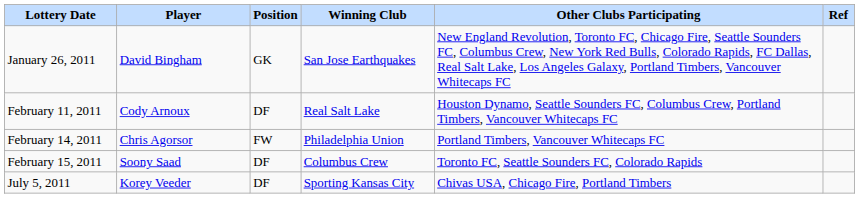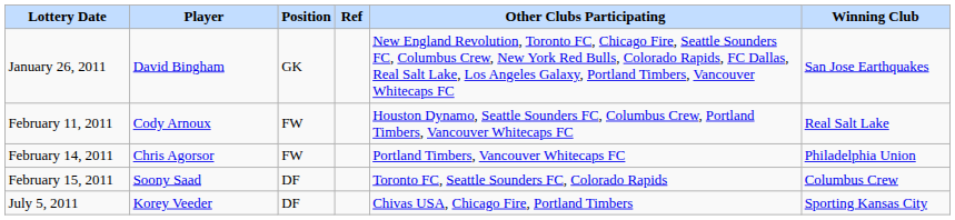 <table class="wikitable" style="text-align:left; font-size:95%;">
 <tr>
 <th style="background:#c2ddff; width:125px;">Lottery Date</th>
 <th style="background:#c2ddff; width:150px;">Player</th>
 <th style="background:#c2ddff; width:50px;">Position</th>
+<th style="background:#c2ddff; width:30px;">Ref</th>
+<th style="background:#c2ddff; width:450px;">Other Clubs Participating</th>
 <th style="background:#c2ddff; width:150px;">Winning Club</th>
-<th style="background:#c2ddff; width:450px;">Other Clubs Participating</th>
-<th style="background:#c2ddff; width:30px;">Ref</th>
 </tr>
 <tr>
 <td>January 26, 2011</td>
 <td> <a href='#'>David Bingham</a></td>
 <td>GK</td>
+<td></td>
+<td><a href='#'>New England Revolution</a>, <a href='#'>Toronto FC</a>, <a href='#'>Chicago Fire</a>, <a href='#'>Seattle Sounders FC</a>, <a href='#'>Columbus Crew</a>, <a href='#'>New York Red Bulls</a>, <a href='#'>Colorado Rapids</a>, <a href='#'>FC Dallas</a>, <a href='#'>Real Salt Lake</a>, <a href='#'>Los Angeles Galaxy</a>, <a href='#'>Portland Timbers</a>, <a href='#'>Vancouver Whitecaps FC</a></td>
 <td><a href='#'>San Jose Earthquakes</a></td>
-<td><a href='#'>New England Revolution</a>, <a href='#'>Toronto FC</a>, <a href='#'>Chicago Fire</a>, <a href='#'>Seattle Sounders FC</a>, <a href='#'>Columbus Crew</a>, <a href='#'>New York Red Bulls</a>, <a href='#'>Colorado Rapids</a>, <a href='#'>FC Dallas</a>, <a href='#'>Real Salt Lake</a>, <a href='#'>Los Angeles Galaxy</a>, <a href='#'>Portland Timbers</a>, <a href='#'>Vancouver Whitecaps FC</a></td>
-<td></td>
 </tr>
 <tr>
 <td>February 11, 2011</td>
 <td> <a href='#'>Cody Arnoux</a></td>
-<td>DF</td>
+<td>FW</td>
+<td></td>
+<td><a href='#'>Houston Dynamo</a>, <a href='#'>Seattle Sounders FC</a>, <a href='#'>Columbus Crew</a>, <a href='#'>Portland Timbers</a>, <a href='#'>Vancouver Whitecaps FC</a></td>
 <td><a href='#'>Real Salt Lake</a></td>
-<td><a href='#'>Houston Dynamo</a>, <a href='#'>Seattle Sounders FC</a>, <a href='#'>Columbus Crew</a>, <a href='#'>Portland Timbers</a>, <a href='#'>Vancouver Whitecaps FC</a></td>
-<td></td>
 </tr>
 <tr>
 <td>February 14, 2011</td>
 <td> <a href='#'>Chris Agorsor</a></td>
 <td>FW</td>
+<td></td>
+<td><a href='#'>Portland Timbers</a>, <a href='#'>Vancouver Whitecaps FC</a></td>
 <td><a href='#'>Philadelphia Union</a></td>
-<td><a href='#'>Portland Timbers</a>, <a href='#'>Vancouver Whitecaps FC</a></td>
-<td></td>
 </tr>
 <tr>
 <td>February 15, 2011</td>
 <td> <a href='#'>Soony Saad</a></td>
 <td>DF</td>
+<td></td>
+<td><a href='#'>Toronto FC</a>, <a href='#'>Seattle Sounders FC</a>, <a href='#'>Colorado Rapids</a></td>
 <td><a href='#'>Columbus Crew</a></td>
-<td><a href='#'>Toronto FC</a>, <a href='#'>Seattle Sounders FC</a>, <a href='#'>Colorado Rapids</a></td>
-<td></td>
 </tr>
 <tr>
 <td>July 5, 2011</td>
 <td> <a href='#'>Korey Veeder</a></td>
 <td>DF</td>
+<td></td>
+<td><a href='#'>Chivas USA</a>, <a href='#'>Chicago Fire</a>, <a href='#'>Portland Timbers</a></td>
 <td><a href='#'>Sporting Kansas City</a></td>
-<td><a href='#'>Chivas USA</a>, <a href='#'>Chicago Fire</a>, <a href='#'>Portland Timbers</a></td>
-<td></td>
 </tr>
 </table>
